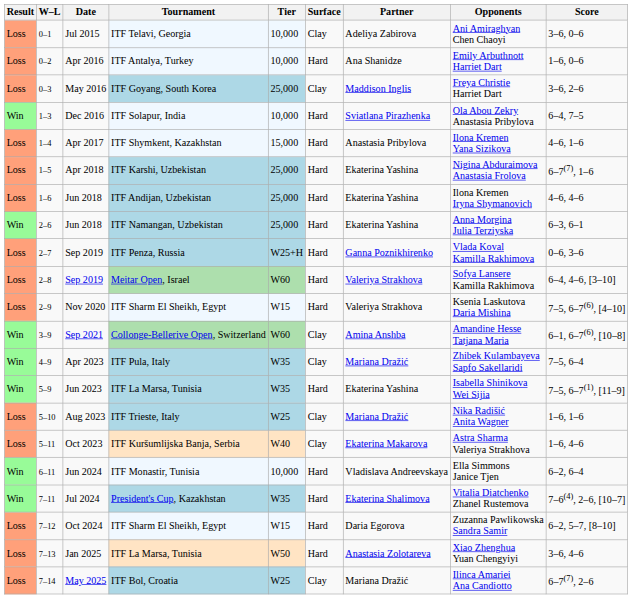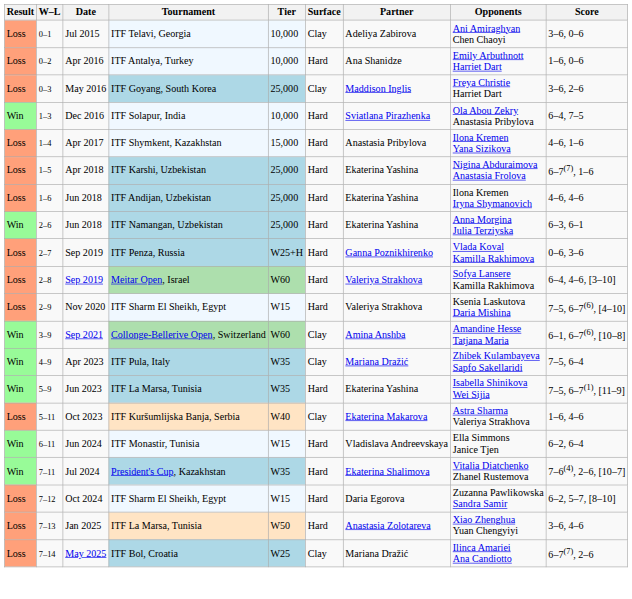 <table class="sortable wikitable">
 <tr>
 <th>Result</th>
 <th class="unsortable">W–L</th>
 <th>Date</th>
 <th>Tournament</th>
 <th>Tier</th>
 <th>Surface</th>
 <th>Partner</th>
 <th>Opponents</th>
 <th class="unsortable">Score</th>
 </tr>
 <tr>
 <td bgcolor=ffa07a>Loss</td>
 <td><small>0–1</small></td>
 <td>Jul 2015</td>
 <td bgcolor=#f0f8ff>ITF Telavi, Georgia</td>
 <td bgcolor=#f0f8ff>10,000</td>
 <td>Clay</td>
 <td> Adeliya Zabirova</td>
 <td> <a href='#'>Ani Amiraghyan</a> <br>  Chen Chaoyi</td>
 <td>3–6, 0–6</td>
 </tr>
 <tr>
 <td bgcolor=ffa07a>Loss</td>
 <td><small>0–2</small></td>
 <td>Apr 2016</td>
 <td bgcolor=#f0f8ff>ITF Antalya, Turkey</td>
 <td bgcolor=#f0f8ff>10,000</td>
 <td>Hard</td>
 <td> Ana Shanidze</td>
 <td> <a href='#'>Emily Arbuthnott</a> <br>  <a href='#'>Harriet Dart</a></td>
 <td>1–6, 0–6</td>
 </tr>
 <tr>
 <td bgcolor=ffa07a>Loss</td>
 <td><small>0–3</small></td>
 <td>May 2016</td>
 <td bgcolor=lightblue>ITF Goyang, South Korea</td>
 <td bgcolor=lightblue>25,000</td>
 <td>Clay</td>
 <td> <a href='#'>Maddison Inglis</a></td>
 <td> <a href='#'>Freya Christie</a> <br>  Harriet Dart</td>
 <td>3–6, 2–6</td>
 </tr>
 <tr>
 <td bgcolor=98FB98>Win</td>
 <td><small>1–3</small></td>
 <td>Dec 2016</td>
 <td bgcolor=#f0f8ff>ITF Solapur, India</td>
 <td bgcolor=#f0f8ff>10,000</td>
 <td>Hard</td>
 <td> <a href='#'>Sviatlana Pirazhenka</a></td>
 <td> <a href='#'>Ola Abou Zekry</a> <br>  Anastasia Pribylova</td>
 <td>6–4, 7–5</td>
 </tr>
 <tr>
 <td bgcolor=ffa07a>Loss</td>
 <td><small>1–4</small></td>
 <td>Apr 2017</td>
 <td bgcolor=#f0f8ff>ITF Shymkent, Kazakhstan</td>
 <td bgcolor=#f0f8ff>15,000</td>
 <td>Hard</td>
 <td> Anastasia Pribylova</td>
 <td> <a href='#'>Ilona Kremen</a> <br>  <a href='#'>Yana Sizikova</a></td>
 <td>4–6, 1–6</td>
 </tr>
 <tr>
 <td bgcolor=ffa07a>Loss</td>
 <td><small>1–5</small></td>
 <td>Apr 2018</td>
 <td bgcolor=lightblue>ITF Karshi, Uzbekistan</td>
 <td bgcolor=lightblue>25,000</td>
 <td>Hard</td>
 <td> Ekaterina Yashina</td>
 <td> <a href='#'>Nigina Abduraimova</a> <br>  <a href='#'>Anastasia Frolova</a></td>
 <td>6–7<sup>(7)</sup>, 1–6</td>
 </tr>
 <tr>
 <td bgcolor=ffa07a>Loss</td>
 <td><small>1–6</small></td>
 <td>Jun 2018</td>
 <td bgcolor=lightblue>ITF Andijan, Uzbekistan</td>
 <td bgcolor=lightblue>25,000</td>
 <td>Hard</td>
 <td> Ekaterina Yashina</td>
 <td> Ilona Kremen <br>  <a href='#'>Iryna Shymanovich</a></td>
 <td>4–6, 4–6</td>
 </tr>
 <tr>
 <td bgcolor=98FB98>Win</td>
 <td><small>2–6</small></td>
 <td>Jun 2018</td>
 <td bgcolor=lightblue>ITF Namangan, Uzbekistan</td>
 <td bgcolor=lightblue>25,000</td>
 <td>Hard</td>
 <td> Ekaterina Yashina</td>
 <td> <a href='#'>Anna Morgina</a> <br>  <a href='#'>Julia Terziyska</a></td>
 <td>6–3, 6–1</td>
 </tr>
 <tr>
 <td bgcolor=ffa07a>Loss</td>
 <td><small>2–7</small></td>
 <td>Sep 2019</td>
 <td bgcolor=lightblue>ITF Penza, Russia</td>
 <td bgcolor=lightblue>W25+H</td>
 <td>Hard</td>
 <td> <a href='#'>Ganna Poznikhirenko</a></td>
 <td> <a href='#'>Vlada Koval</a> <br>  <a href='#'>Kamilla Rakhimova</a></td>
 <td>0–6, 3–6</td>
 </tr>
 <tr>
 <td bgcolor=ffa07a>Loss</td>
 <td><small>2–8</small></td>
 <td><a href='#'>Sep 2019</a></td>
 <td bgcolor=#addfad><a href='#'>Meitar Open</a>, Israel</td>
 <td bgcolor=#addfad>W60</td>
 <td>Hard</td>
 <td> <a href='#'>Valeriya Strakhova</a></td>
 <td> <a href='#'>Sofya Lansere</a> <br>  Kamilla Rakhimova</td>
 <td>6–4, 4–6, [3–10]</td>
 </tr>
 <tr>
 <td bgcolor=ffa07a>Loss</td>
 <td><small>2–9</small></td>
 <td>Nov 2020</td>
 <td bgcolor=#f0f8ff>ITF Sharm El Sheikh, Egypt</td>
 <td bgcolor=#f0f8ff>W15</td>
 <td>Hard</td>
 <td> Valeriya Strakhova</td>
 <td> Ksenia Laskutova <br>  <a href='#'>Daria Mishina</a></td>
 <td>7–5, 6–7<sup>(6)</sup>, [4–10]</td>
 </tr>
 <tr>
 <td bgcolor=98FB98>Win</td>
 <td><small>3–9</small></td>
 <td><a href='#'>Sep 2021</a></td>
 <td bgcolor=#addfad><a href='#'>Collonge-Bellerive Open</a>, Switzerland</td>
 <td bgcolor=#addfad>W60</td>
 <td>Clay</td>
 <td> <a href='#'>Amina Anshba</a></td>
 <td> <a href='#'>Amandine Hesse</a> <br>  <a href='#'>Tatjana Maria</a></td>
 <td>6–1, 6–7<sup>(6)</sup>, [10–8]</td>
 </tr>
 <tr>
 <td style="background:#98FB98;">Win</td>
 <td><small>4–9</small></td>
 <td>Apr 2023</td>
 <td style="background:lightblue;">ITF Pula, Italy</td>
 <td style="background:lightblue;">W35</td>
 <td>Clay</td>
 <td> <a href='#'>Mariana Dražić</a></td>
 <td> <a href='#'>Zhibek Kulambayeva</a> <br>  <a href='#'>Sapfo Sakellaridi</a></td>
 <td>7–5, 6–4</td>
 </tr>
 <tr>
 <td style="background:#98FB98;">Win</td>
 <td><small>5–9</small></td>
 <td>Jun 2023</td>
 <td style="background:lightblue;">ITF La Marsa, Tunisia</td>
 <td style="background:lightblue;">W35</td>
 <td>Hard</td>
 <td> Ekaterina Yashina</td>
 <td> <a href='#'>Isabella Shinikova</a> <br>  <a href='#'>Wei Sijia</a></td>
 <td>7–5, 6–7<sup>(1)</sup>, [11–9]</td>
 </tr>
 <tr>
-<td style="background:#ffa07a;">Loss</td>
-<td><small>5–10</small></td>
-<td>Aug 2023</td>
-<td style="background:lightblue;">ITF Trieste, Italy</td>
-<td style="background:lightblue;">W25</td>
-<td>Clay</td>
-<td> <a href='#'>Mariana Dražić</a></td>
-<td> <a href='#'>Nika Radišić</a> <br>  <a href='#'>Anita Wagner</a></td>
-<td>1–6, 1–6</td>
-</tr>
-<tr>
 <td bgcolor=ffa07a>Loss</td>
 <td><small>5–11</small></td>
 <td>Oct 2023</td>
 <td style="background:#ffe4c4;">ITF Kuršumlijska Banja, Serbia</td>
 <td style="background:#ffe4c4;">W40</td>
 <td>Clay</td>
 <td> <a href='#'>Ekaterina Makarova</a></td>
 <td> <a href='#'>Astra Sharma</a> <br>  Valeriya Strakhova</td>
 <td>1–6, 4–6</td>
 </tr>
 <tr>
 <td bgcolor=98FB98>Win</td>
 <td><small>6–11</small></td>
 <td>Jun 2024</td>
 <td bgcolor=#f0f8ff>ITF Monastir, Tunisia</td>
-<td bgcolor=#f0f8ff>10,000</td>
+<td bgcolor=#f0f8ff>W15</td>
 <td>Hard</td>
 <td> Vladislava Andreevskaya</td>
 <td> Ella Simmons <br>  Janice Tjen</td>
 <td>6–2, 6–4</td>
 </tr>
 <tr>
 <td style="background:#98FB98;">Win</td>
 <td><small>7–11</small></td>
 <td>Jul 2024</td>
 <td style="background:lightblue;"><a href='#'>President's Cup</a>, Kazakhstan</td>
 <td style="background:lightblue;">W35</td>
 <td>Hard</td>
 <td> <a href='#'>Ekaterina Shalimova</a></td>
 <td> <a href='#'>Vitalia Diatchenko</a> <br>  Zhanel Rustemova</td>
 <td>7–6<sup>(4)</sup>, 2–6, [10–7]</td>
 </tr>
 <tr>
 <td bgcolor=ffa07a>Loss</td>
 <td><small>7–12</small></td>
 <td>Oct 2024</td>
 <td bgcolor=#f0f8ff>ITF Sharm El Sheikh, Egypt</td>
 <td bgcolor=#f0f8ff>W15</td>
 <td>Hard</td>
 <td> Daria Egorova</td>
 <td> Zuzanna Pawlikowska <br>  <a href='#'>Sandra Samir</a></td>
 <td>6–2, 5–7, [8–10]</td>
 </tr>
 <tr>
 <td bgcolor=ffa07a>Loss</td>
 <td><small>7–13</small></td>
 <td>Jan 2025</td>
 <td style="background:#ffe4c4;">ITF La Marsa, Tunisia</td>
 <td style="background:#ffe4c4;">W50</td>
 <td>Hard</td>
 <td> <a href='#'>Anastasia Zolotareva</a></td>
 <td> <a href='#'>Xiao Zhenghua</a> <br>  Yuan Chengyiyi</td>
 <td>3–6, 4–6</td>
 </tr>
 <tr>
 <td style="background:#ffa07a;">Loss</td>
 <td><small>7–14</small></td>
 <td><a href='#'>May 2025</a></td>
 <td style="background:lightblue;">ITF Bol, Croatia</td>
 <td style="background:lightblue;">W25</td>
 <td>Clay</td>
 <td> Mariana Dražić</td>
 <td> <a href='#'>Ilinca Amariei </a> <br>  <a href='#'>Ana Candiotto</a></td>
 <td>6–7<sup>(7)</sup>, 2–6</td>
 </tr>
 </table>
